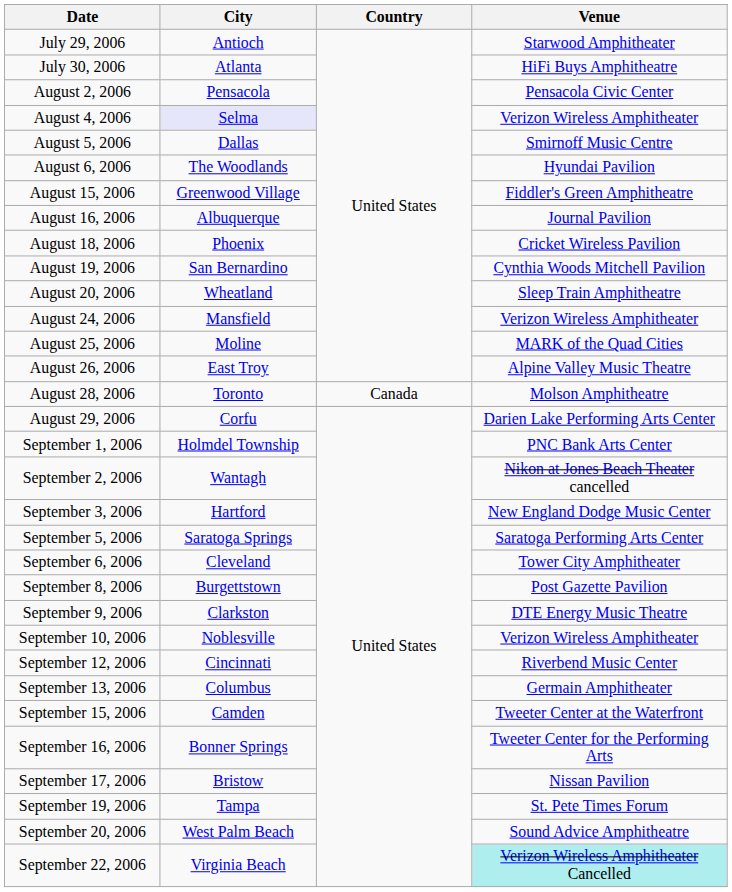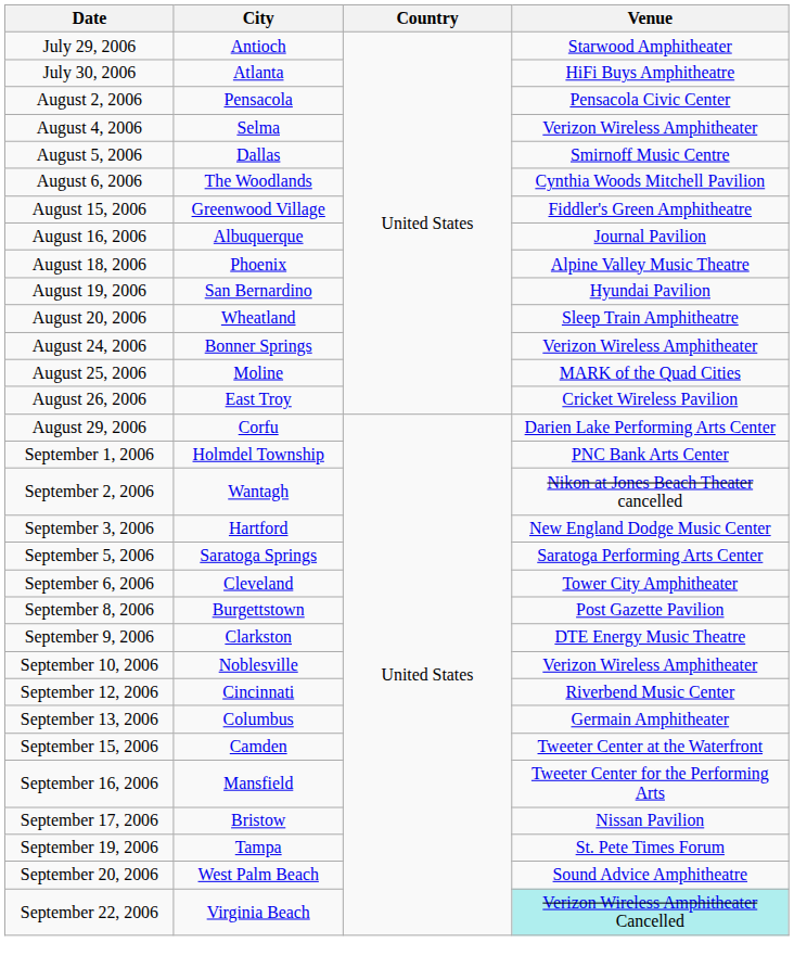 <table class="wikitable" style="text-align:center;">
 <tr>
 <th width="150">Date</th>
 <th width="150">City</th>
 <th width="150">Country</th>
 <th width="250">Venue</th>
 </tr>
 <tr>
 <td>July 29, 2006</td>
 <td><a href='#'>Antioch</a></td>
 <td rowspan="14">United States</td>
 <td><a href='#'>Starwood Amphitheater</a></td>
 </tr>
 <tr>
 <td>July 30, 2006</td>
 <td><a href='#'>Atlanta</a></td>
 <td><a href='#'>HiFi Buys Amphitheatre</a></td>
 </tr>
 <tr>
 <td>August 2, 2006</td>
 <td><a href='#'>Pensacola</a></td>
 <td><a href='#'>Pensacola Civic Center</a></td>
 </tr>
 <tr>
 <td>August 4, 2006</td>
-<td style="background: lavender;"><a href='#'>Selma</a></td>
+<td><a href='#'>Selma</a></td>
 <td><a href='#'>Verizon Wireless Amphitheater</a></td>
 </tr>
 <tr>
 <td>August 5, 2006</td>
 <td><a href='#'>Dallas</a></td>
 <td><a href='#'>Smirnoff Music Centre</a></td>
 </tr>
 <tr>
 <td>August 6, 2006</td>
 <td><a href='#'>The Woodlands</a></td>
-<td><a href='#'>Hyundai Pavilion</a></td>
+<td><a href='#'>Cynthia Woods Mitchell Pavilion</a></td>
 </tr>
 <tr>
 <td>August 15, 2006</td>
 <td><a href='#'>Greenwood Village</a></td>
 <td><a href='#'>Fiddler's Green Amphitheatre</a></td>
 </tr>
 <tr>
 <td>August 16, 2006</td>
 <td><a href='#'>Albuquerque</a></td>
 <td><a href='#'>Journal Pavilion</a></td>
 </tr>
 <tr>
 <td>August 18, 2006</td>
 <td><a href='#'>Phoenix</a></td>
-<td><a href='#'>Cricket Wireless Pavilion</a></td>
+<td><a href='#'>Alpine Valley Music Theatre</a></td>
 </tr>
 <tr>
 <td>August 19, 2006</td>
 <td><a href='#'>San Bernardino</a></td>
-<td><a href='#'>Cynthia Woods Mitchell Pavilion</a></td>
+<td><a href='#'>Hyundai Pavilion</a></td>
 </tr>
 <tr>
 <td>August 20, 2006</td>
 <td><a href='#'>Wheatland</a></td>
 <td><a href='#'>Sleep Train Amphitheatre</a></td>
 </tr>
 <tr>
 <td>August 24, 2006</td>
-<td><a href='#'>Mansfield</a></td>
+<td><a href='#'>Bonner Springs</a></td>
 <td><a href='#'>Verizon Wireless Amphitheater</a></td>
 </tr>
 <tr>
 <td>August 25, 2006</td>
 <td><a href='#'>Moline</a></td>
 <td><a href='#'>MARK of the Quad Cities</a></td>
 </tr>
 <tr>
 <td>August 26, 2006</td>
 <td><a href='#'>East Troy</a></td>
-<td><a href='#'>Alpine Valley Music Theatre</a></td>
-</tr>
-<tr>
-<td>August 28, 2006</td>
-<td><a href='#'>Toronto</a></td>
-<td>Canada</td>
-<td><a href='#'>Molson Amphitheatre</a></td>
+<td><a href='#'>Cricket Wireless Pavilion</a></td>
 </tr>
 <tr>
 <td>August 29, 2006</td>
 <td><a href='#'>Corfu</a></td>
 <td rowspan="17">United States</td>
 <td><a href='#'>Darien Lake Performing Arts Center</a></td>
 </tr>
 <tr>
 <td>September 1, 2006</td>
 <td><a href='#'>Holmdel Township</a></td>
 <td><a href='#'>PNC Bank Arts Center</a></td>
 </tr>
 <tr>
 <td>September 2, 2006</td>
 <td><a href='#'>Wantagh</a></td>
 <td><s><a href='#'>Nikon at Jones Beach Theater</a></s> cancelled</td>
 </tr>
 <tr>
 <td>September 3, 2006</td>
 <td><a href='#'>Hartford</a></td>
 <td><a href='#'>New England Dodge Music Center</a></td>
 </tr>
 <tr>
 <td>September 5, 2006</td>
 <td><a href='#'>Saratoga Springs</a></td>
 <td><a href='#'>Saratoga Performing Arts Center</a></td>
 </tr>
 <tr>
 <td>September 6, 2006</td>
 <td><a href='#'>Cleveland</a></td>
 <td><a href='#'>Tower City Amphitheater</a></td>
 </tr>
 <tr>
 <td>September 8, 2006</td>
 <td><a href='#'>Burgettstown</a></td>
 <td><a href='#'>Post Gazette Pavilion</a></td>
 </tr>
 <tr>
 <td>September 9, 2006</td>
 <td><a href='#'>Clarkston</a></td>
 <td><a href='#'>DTE Energy Music Theatre</a></td>
 </tr>
 <tr>
 <td>September 10, 2006</td>
 <td><a href='#'>Noblesville</a></td>
 <td><a href='#'>Verizon Wireless Amphitheater</a></td>
 </tr>
 <tr>
 <td>September 12, 2006</td>
 <td><a href='#'>Cincinnati</a></td>
 <td><a href='#'>Riverbend Music Center</a></td>
 </tr>
 <tr>
 <td>September 13, 2006</td>
 <td><a href='#'>Columbus</a></td>
 <td><a href='#'>Germain Amphitheater</a></td>
 </tr>
 <tr>
 <td>September 15, 2006</td>
 <td><a href='#'>Camden</a></td>
 <td><a href='#'>Tweeter Center at the Waterfront</a></td>
 </tr>
 <tr>
 <td>September 16, 2006</td>
-<td><a href='#'>Bonner Springs</a></td>
+<td><a href='#'>Mansfield</a></td>
 <td><a href='#'>Tweeter Center for the Performing Arts</a></td>
 </tr>
 <tr>
 <td>September 17, 2006</td>
 <td><a href='#'>Bristow</a></td>
 <td><a href='#'>Nissan Pavilion</a></td>
 </tr>
 <tr>
 <td>September 19, 2006</td>
 <td><a href='#'>Tampa</a></td>
 <td><a href='#'>St. Pete Times Forum</a></td>
 </tr>
 <tr>
 <td>September 20, 2006</td>
 <td><a href='#'>West Palm Beach</a></td>
 <td><a href='#'>Sound Advice Amphitheatre</a></td>
 </tr>
 <tr>
 <td>September 22, 2006</td>
 <td><a href='#'>Virginia Beach</a></td>
 <td style="background: paleturquoise;"><s><a href='#'>Verizon Wireless Amphitheater</a></s> Cancelled</td>
 </tr>
 </table>
